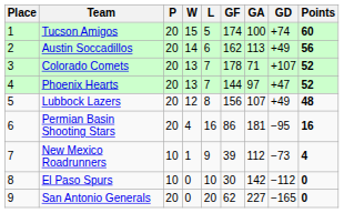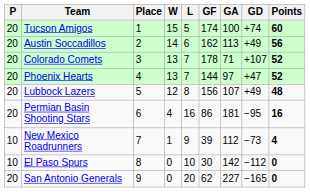 <table class="wikitable">
 <tr>
+<th width="20">P</th>
+<th width="170">Team</th>
 <th>Place</th>
-<th width="170">Team</th>
-<th width="20">P</th>
 <th width="20">W</th>
 <th width="20">L</th>
 <th width="20">GF</th>
 <th width="20">GA</th>
 <th width="25">GD</th>
 <th>Points</th>
 </tr>
 <tr bgcolor=#ccffcc>
+<td>20</td>
+<td><a href='#'>Tucson Amigos</a></td>
 <td>1</td>
-<td><a href='#'>Tucson Amigos</a></td>
-<td>20</td>
 <td>15</td>
 <td>5</td>
 <td>174</td>
 <td>100</td>
 <td>+74</td>
 <td><strong>60</strong></td>
 </tr>
 <tr bgcolor=#ccffcc>
+<td>20</td>
+<td><a href='#'>Austin Soccadillos</a></td>
 <td>2</td>
-<td><a href='#'>Austin Soccadillos</a></td>
-<td>20</td>
 <td>14</td>
 <td>6</td>
 <td>162</td>
 <td>113</td>
 <td>+49</td>
 <td><strong>56</strong></td>
 </tr>
 <tr bgcolor=#ccffcc>
+<td>20</td>
+<td><a href='#'>Colorado Comets</a></td>
 <td>3</td>
-<td><a href='#'>Colorado Comets</a></td>
-<td>20</td>
 <td>13</td>
 <td>7</td>
 <td>178</td>
 <td>71</td>
 <td>+107</td>
 <td><strong>52</strong></td>
 </tr>
 <tr bgcolor=#ccffcc>
+<td>20</td>
+<td><a href='#'>Phoenix Hearts</a></td>
 <td>4</td>
-<td><a href='#'>Phoenix Hearts</a></td>
-<td>20</td>
 <td>13</td>
 <td>7</td>
 <td>144</td>
 <td>97</td>
 <td>+47</td>
 <td><strong>52</strong></td>
 </tr>
 <tr>
+<td>20</td>
+<td><a href='#'>Lubbock Lazers</a></td>
 <td>5</td>
-<td><a href='#'>Lubbock Lazers</a></td>
-<td>20</td>
 <td>12</td>
 <td>8</td>
 <td>156</td>
 <td>107</td>
 <td>+49</td>
 <td><strong>48</strong></td>
 </tr>
 <tr>
+<td>20</td>
+<td><a href='#'>Permian Basin Shooting Stars</a></td>
 <td>6</td>
-<td><a href='#'>Permian Basin Shooting Stars</a></td>
-<td>20</td>
 <td>4</td>
 <td>16</td>
 <td>86</td>
 <td>181</td>
 <td>−95</td>
 <td><strong>16</strong></td>
 </tr>
 <tr>
+<td>10</td>
+<td><a href='#'>New Mexico Roadrunners</a></td>
 <td>7</td>
-<td><a href='#'>New Mexico Roadrunners</a></td>
-<td>10</td>
 <td>1</td>
 <td>9</td>
 <td>39</td>
 <td>112</td>
 <td>−73</td>
 <td><strong>4</strong></td>
 </tr>
 <tr>
+<td>10</td>
+<td><a href='#'>El Paso Spurs</a></td>
 <td>8</td>
-<td><a href='#'>El Paso Spurs</a></td>
-<td>10</td>
 <td>0</td>
 <td>10</td>
 <td>30</td>
 <td>142</td>
 <td>−112</td>
 <td><strong>0</strong></td>
 </tr>
 <tr>
+<td>20</td>
+<td><a href='#'>San Antonio Generals</a></td>
 <td>9</td>
-<td><a href='#'>San Antonio Generals</a></td>
-<td>20</td>
 <td>0</td>
 <td>20</td>
 <td>62</td>
 <td>227</td>
 <td>−165</td>
 <td><strong>0</strong></td>
 </tr>
 </table>
